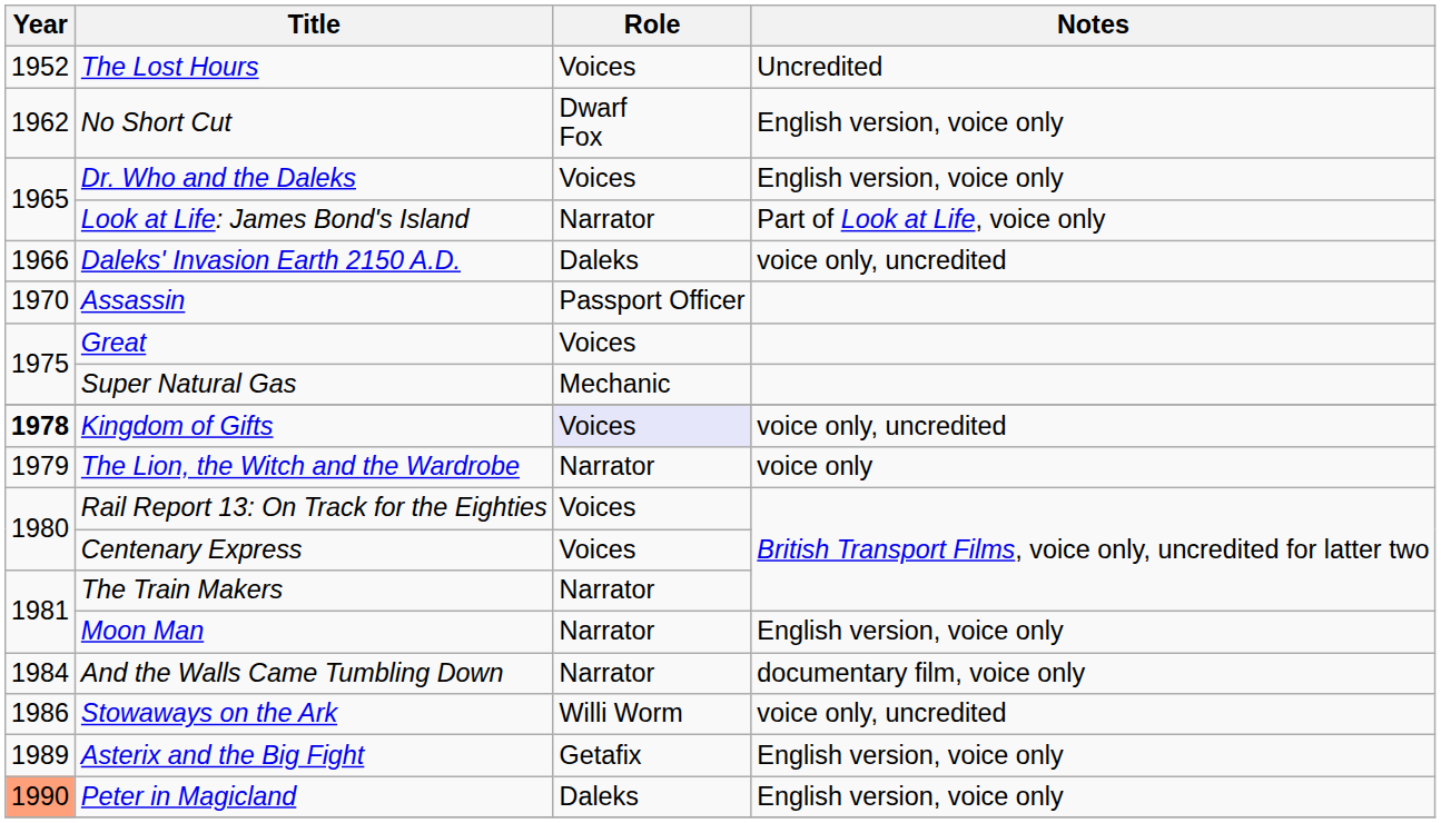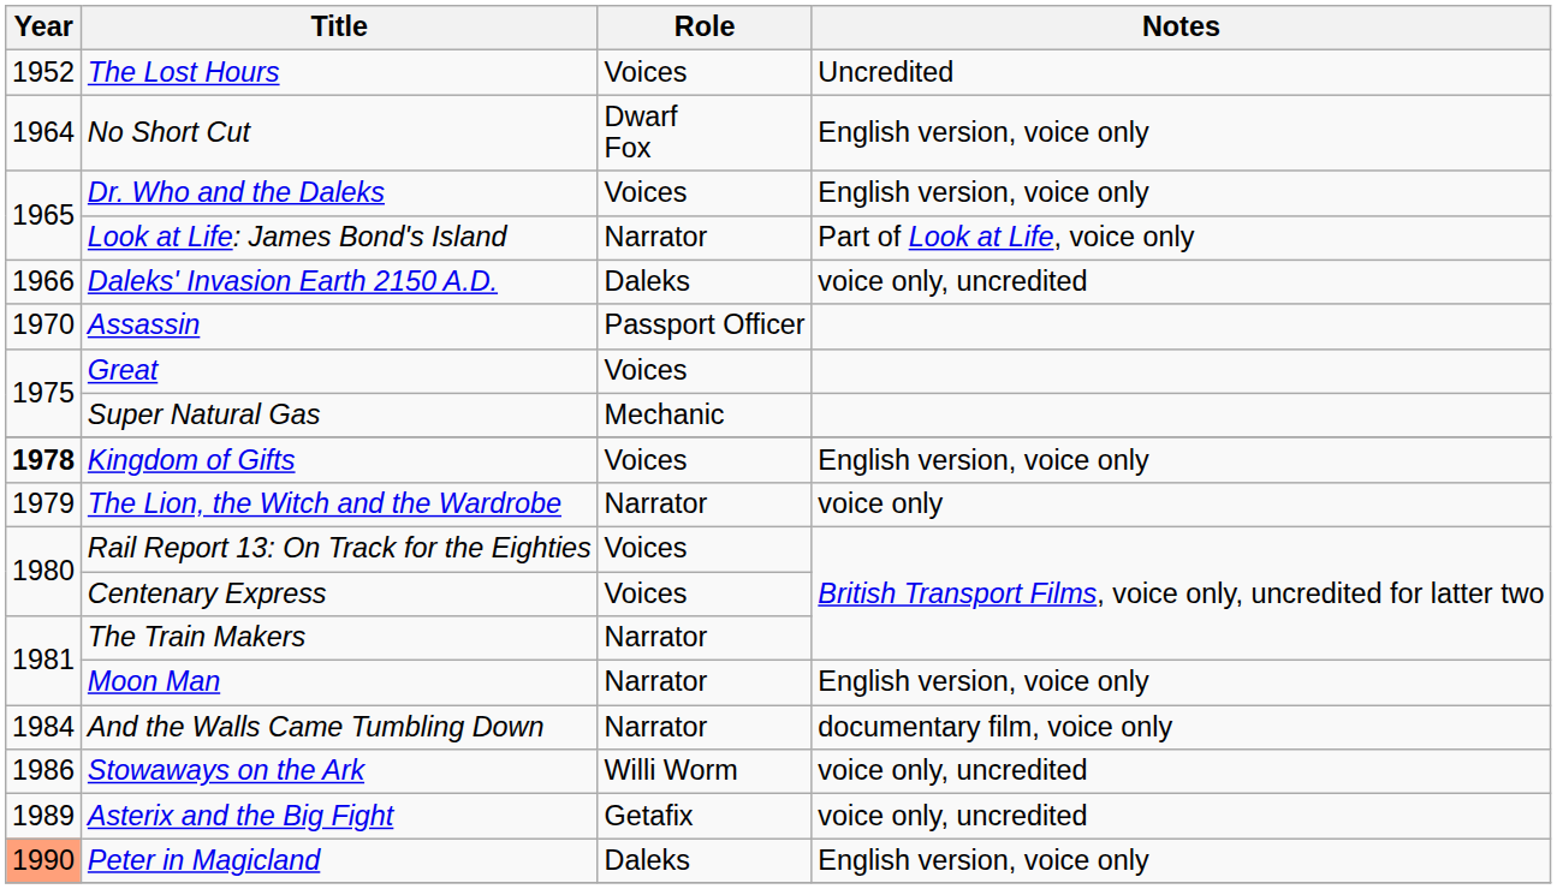 <table class="wikitable">
 <tr>
 <th>Year</th>
 <th>Title</th>
 <th>Role</th>
 <th>Notes</th>
 </tr>
 <tr>
 <td>1952</td>
 <td><em><a href='#'>The Lost Hours</a></em></td>
 <td>Voices</td>
 <td>Uncredited</td>
 </tr>
 <tr>
-<td>1962</td>
+<td>1964</td>
 <td><em>No Short Cut</em></td>
 <td>Dwarf<br>Fox</td>
 <td>English version, voice only</td>
 </tr>
 <tr>
 <td rowspan="2">1965</td>
 <td><em><a href='#'>Dr. Who and the Daleks</a></em></td>
 <td>Voices</td>
 <td>English version, voice only</td>
 </tr>
 <tr>
 <td><em><a href='#'>Look at Life</a>: James Bond's Island</em></td>
 <td>Narrator</td>
 <td>Part of <em><a href='#'>Look at Life</a></em>, voice only</td>
 </tr>
 <tr>
 <td>1966</td>
 <td><em><a href='#'>Daleks' Invasion Earth 2150 A.D.</a></em></td>
 <td>Daleks</td>
 <td>voice only, uncredited</td>
 </tr>
 <tr>
 <td>1970</td>
 <td><em><a href='#'>Assassin</a></em></td>
 <td>Passport Officer</td>
 <td></td>
 </tr>
 <tr>
 <td rowspan="2">1975</td>
 <td><em><a href='#'>Great</a></em></td>
 <td>Voices</td>
 <td></td>
 </tr>
 <tr>
 <td><em>Super Natural Gas</em></td>
 <td>Mechanic</td>
 <td></td>
 </tr>
 <tr>
 </tr>
 <tr>
 <td><strong>1978</strong></td>
 <td><em><a href='#'>Kingdom of Gifts</a></em></td>
-<td style="background: lavender;">Voices</td>
-<td>voice only, uncredited</td>
+<td>Voices</td>
+<td>English version, voice only</td>
 </tr>
 <tr>
 <td>1979</td>
 <td><em><a href='#'>The Lion, the Witch and the Wardrobe</a></em></td>
 <td>Narrator</td>
 <td>voice only</td>
 </tr>
 <tr>
 <td rowspan="2">1980</td>
 <td><em>Rail Report 13: On Track for the Eighties</em></td>
 <td>Voices</td>
 <td rowspan="3"><em><a href='#'>British Transport Films</a></em>, voice only, uncredited for latter two</td>
 </tr>
 <tr>
 <td><em>Centenary Express</em></td>
 <td>Voices</td>
 </tr>
 <tr>
 <td rowspan="2">1981</td>
 <td><em>The Train Makers</em></td>
 <td>Narrator</td>
 </tr>
 <tr>
 <td><em><a href='#'>Moon Man</a></em></td>
 <td>Narrator</td>
 <td>English version, voice only</td>
 </tr>
 <tr>
 <td>1984</td>
 <td><em>And the Walls Came Tumbling Down</em></td>
 <td>Narrator</td>
 <td>documentary film, voice only</td>
 </tr>
 <tr>
 <td>1986</td>
 <td><em><a href='#'>Stowaways on the Ark</a></em></td>
 <td>Willi Worm</td>
 <td>voice only, uncredited</td>
 </tr>
 <tr>
 <td>1989</td>
 <td><em><a href='#'>Asterix and the Big Fight</a></em></td>
 <td>Getafix</td>
-<td>English version, voice only</td>
+<td>voice only, uncredited</td>
 </tr>
 <tr>
 <td style="background: lightsalmon;">1990</td>
 <td><em><a href='#'>Peter in Magicland</a></em></td>
 <td>Daleks</td>
 <td>English version, voice only</td>
 </tr>
 <tr>
 </tr>
 </table>
